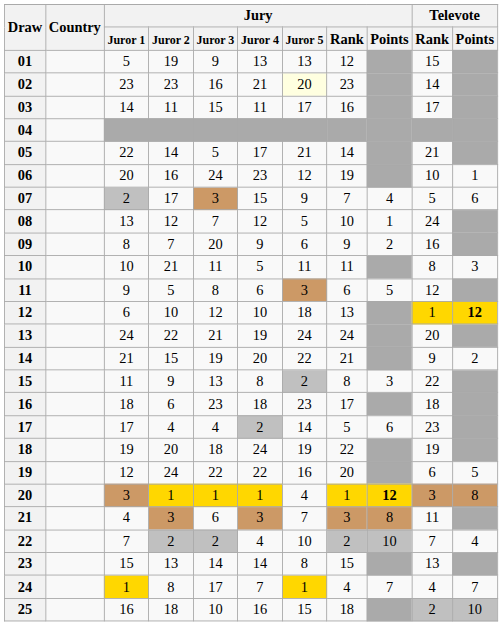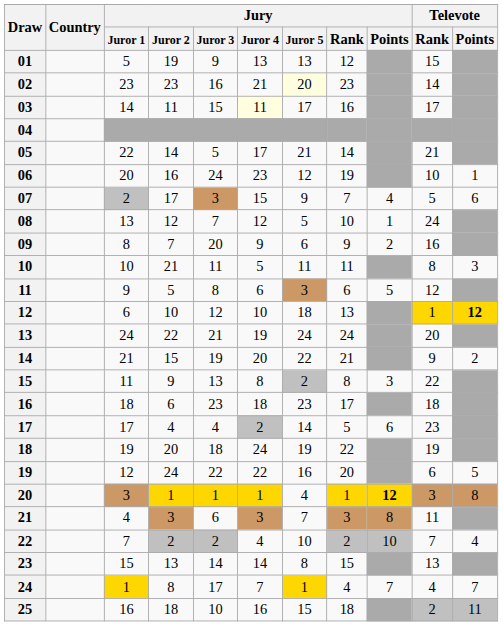 <table class="sortable wikitable collapsible plainrowheaders" style="text-align:center;">
 <tr>
 </tr>
 <tr>
 <th scope="col" rowspan="2">Draw</th>
 <th scope="col" rowspan="2">Country</th>
 <th scope="col" colspan="7">Jury</th>
 <th scope="col" colspan="2">Televote</th>
 </tr>
 <tr>
 <th scope="col"><small>Juror 1</small></th>
 <th scope="col"><small>Juror 2</small></th>
 <th scope="col"><small>Juror 3</small></th>
 <th scope="col"><small>Juror 4</small></th>
 <th scope="col"><small>Juror 5</small></th>
 <th scope="col">Rank</th>
 <th scope="col">Points</th>
 <th scope="col">Rank</th>
 <th scope="col">Points</th>
 </tr>
 <tr>
 <th scope="row" style="text-align:center;">01</th>
 <td style="text-align:left;"></td>
 <td>5</td>
 <td>19</td>
 <td>9</td>
 <td>13</td>
 <td>13</td>
 <td>12</td>
 <td style="background:#AAAAAA;"></td>
 <td>15</td>
 <td style="background:#AAAAAA;"></td>
 </tr>
 <tr>
 <th scope="row" style="text-align:center;">02</th>
 <td style="text-align:left;"></td>
 <td>23</td>
 <td>23</td>
 <td>16</td>
 <td>21</td>
 <td style="background: lightyellow;">20</td>
 <td>23</td>
 <td style="background:#AAAAAA;"></td>
 <td>14</td>
 <td style="background:#AAAAAA;"></td>
 </tr>
 <tr>
 <th scope="row" style="text-align:center;">03</th>
 <td style="text-align:left;"></td>
 <td>14</td>
 <td>11</td>
 <td>15</td>
-<td>11</td>
+<td style="background: lightyellow;">11</td>
 <td>17</td>
 <td>16</td>
 <td style="background:#AAAAAA;"></td>
 <td>17</td>
 <td style="background:#AAAAAA;"></td>
 </tr>
 <tr class="sortbottom">
 <th scope="row" style="text-align:center;">04</th>
 <td style="text-align:left;"></td>
 <td style="background:#AAAAAA;"></td>
 <td style="background:#AAAAAA;"></td>
 <td style="background:#AAAAAA;"></td>
 <td style="background:#AAAAAA;"></td>
 <td style="background:#AAAAAA;"></td>
 <td style="background:#AAAAAA;"></td>
 <td style="background:#AAAAAA;"></td>
 <td style="background:#AAAAAA;"></td>
 <td style="background:#AAAAAA;"></td>
 </tr>
 <tr>
 <th scope="row" style="text-align:center;">05</th>
 <td style="text-align:left;"></td>
 <td>22</td>
 <td>14</td>
 <td>5</td>
 <td>17</td>
 <td>21</td>
 <td>14</td>
 <td style="background:#AAAAAA;"></td>
 <td>21</td>
 <td style="background:#AAAAAA;"></td>
 </tr>
 <tr>
 <th scope="row" style="text-align:center;">06</th>
 <td style="text-align:left;"></td>
 <td>20</td>
 <td>16</td>
 <td>24</td>
 <td>23</td>
 <td>12</td>
 <td>19</td>
 <td style="background:#AAAAAA;"></td>
 <td>10</td>
 <td>1</td>
 </tr>
 <tr>
 <th scope="row" style="text-align:center;">07</th>
 <td style="text-align:left;"></td>
 <td style="background:silver;">2</td>
 <td>17</td>
 <td style="background:#CC9966;">3</td>
 <td>15</td>
 <td>9</td>
 <td>7</td>
 <td>4</td>
 <td>5</td>
 <td>6</td>
 </tr>
 <tr>
 <th scope="row" style="text-align:center;">08</th>
 <td style="text-align:left;"></td>
 <td>13</td>
 <td>12</td>
 <td>7</td>
 <td>12</td>
 <td>5</td>
 <td>10</td>
 <td>1</td>
 <td>24</td>
 <td style="background:#AAAAAA;"></td>
 </tr>
 <tr>
 <th scope="row" style="text-align:center;">09</th>
 <td style="text-align:left;"></td>
 <td>8</td>
 <td>7</td>
 <td>20</td>
 <td>9</td>
 <td>6</td>
 <td>9</td>
 <td>2</td>
 <td>16</td>
 <td style="background:#AAAAAA;"></td>
 </tr>
 <tr>
 <th scope="row" style="text-align:center;">10</th>
 <td style="text-align:left;"></td>
 <td>10</td>
 <td>21</td>
 <td>11</td>
 <td>5</td>
 <td>11</td>
 <td>11</td>
 <td style="background:#AAAAAA;"></td>
 <td>8</td>
 <td>3</td>
 </tr>
 <tr>
 <th scope="row" style="text-align:center;">11</th>
 <td style="text-align:left;"></td>
 <td>9</td>
 <td>5</td>
 <td>8</td>
 <td>6</td>
 <td style="background:#CC9966;">3</td>
 <td>6</td>
 <td>5</td>
 <td>12</td>
 <td style="background:#AAAAAA;"></td>
 </tr>
 <tr>
 <th scope="row" style="text-align:center;">12</th>
 <td style="text-align:left;"></td>
 <td>6</td>
 <td>10</td>
 <td>12</td>
 <td>10</td>
 <td>18</td>
 <td>13</td>
 <td style="background:#AAAAAA;"></td>
 <td style="background:gold;">1</td>
 <td style="background:gold;"><strong>12</strong></td>
 </tr>
 <tr>
 <th scope="row" style="text-align:center;">13</th>
 <td style="text-align:left;"></td>
 <td>24</td>
 <td>22</td>
 <td>21</td>
 <td>19</td>
 <td>24</td>
 <td>24</td>
 <td style="background:#AAAAAA;"></td>
 <td>20</td>
 <td style="background:#AAAAAA;"></td>
 </tr>
 <tr>
 <th scope="row" style="text-align:center;">14</th>
 <td style="text-align:left;"></td>
 <td>21</td>
 <td>15</td>
 <td>19</td>
 <td>20</td>
 <td>22</td>
 <td>21</td>
 <td style="background:#AAAAAA;"></td>
 <td>9</td>
 <td>2</td>
 </tr>
 <tr>
 <th scope="row" style="text-align:center;">15</th>
 <td style="text-align:left;"></td>
 <td>11</td>
 <td>9</td>
 <td>13</td>
 <td>8</td>
 <td style="background:silver;">2</td>
 <td>8</td>
 <td>3</td>
 <td>22</td>
 <td style="background:#AAAAAA;"></td>
 </tr>
 <tr>
 <th scope="row" style="text-align:center;">16</th>
 <td style="text-align:left;"></td>
 <td>18</td>
 <td>6</td>
 <td>23</td>
 <td>18</td>
 <td>23</td>
 <td>17</td>
 <td style="background:#AAAAAA;"></td>
 <td>18</td>
 <td style="background:#AAAAAA;"></td>
 </tr>
 <tr>
 <th scope="row" style="text-align:center;">17</th>
 <td style="text-align:left;"></td>
 <td>17</td>
 <td>4</td>
 <td>4</td>
 <td style="background:silver;">2</td>
 <td>14</td>
 <td>5</td>
 <td>6</td>
 <td>23</td>
 <td style="background:#AAAAAA;"></td>
 </tr>
 <tr>
 <th scope="row" style="text-align:center;">18</th>
 <td style="text-align:left;"></td>
 <td>19</td>
 <td>20</td>
 <td>18</td>
 <td>24</td>
 <td>19</td>
 <td>22</td>
 <td style="background:#AAAAAA;"></td>
 <td>19</td>
 <td style="background:#AAAAAA;"></td>
 </tr>
 <tr>
 <th scope="row" style="text-align:center;">19</th>
 <td style="text-align:left;"></td>
 <td>12</td>
 <td>24</td>
 <td>22</td>
 <td>22</td>
 <td>16</td>
 <td>20</td>
 <td style="background:#AAAAAA;"></td>
 <td>6</td>
 <td>5</td>
 </tr>
 <tr>
 <th scope="row" style="text-align:center;">20</th>
 <td style="text-align:left;"></td>
 <td style="background:#CC9966;">3</td>
 <td style="background:gold;">1</td>
 <td style="background:gold;">1</td>
 <td style="background:gold;">1</td>
 <td>4</td>
 <td style="background:gold;">1</td>
 <td style="background:gold;"><strong>12</strong></td>
 <td style="background:#CC9966;">3</td>
 <td style="background:#CC9966;">8</td>
 </tr>
 <tr>
 <th scope="row" style="text-align:center;">21</th>
 <td style="text-align:left;"></td>
 <td>4</td>
 <td style="background:#CC9966;">3</td>
 <td>6</td>
 <td style="background:#CC9966;">3</td>
 <td>7</td>
 <td style="background:#CC9966;">3</td>
 <td style="background:#CC9966;">8</td>
 <td>11</td>
 <td style="background:#AAAAAA;"></td>
 </tr>
 <tr>
 <th scope="row" style="text-align:center;">22</th>
 <td style="text-align:left;"></td>
 <td>7</td>
 <td style="background:silver;">2</td>
 <td style="background:silver;">2</td>
 <td>4</td>
 <td>10</td>
 <td style="background:silver;">2</td>
 <td style="background:silver;">10</td>
 <td>7</td>
 <td>4</td>
 </tr>
 <tr>
 <th scope="row" style="text-align:center;">23</th>
 <td style="text-align:left;"></td>
 <td>15</td>
 <td>13</td>
 <td>14</td>
 <td>14</td>
 <td>8</td>
 <td>15</td>
 <td style="background:#AAAAAA;"></td>
 <td>13</td>
 <td style="background:#AAAAAA;"></td>
 </tr>
 <tr>
 <th scope="row" style="text-align:center;">24</th>
 <td style="text-align:left;"></td>
 <td style="background:gold;">1</td>
 <td>8</td>
 <td>17</td>
 <td>7</td>
 <td style="background:gold;">1</td>
 <td>4</td>
 <td>7</td>
 <td>4</td>
 <td>7</td>
 </tr>
 <tr>
 <th scope="row" style="text-align:center;">25</th>
 <td style="text-align:left;"></td>
 <td>16</td>
 <td>18</td>
 <td>10</td>
 <td>16</td>
 <td>15</td>
 <td>18</td>
 <td style="background:#AAAAAA;"></td>
 <td style="background:silver;">2</td>
-<td style="background:silver;">10</td>
+<td style="background:silver;">11</td>
 </tr>
 </table>
